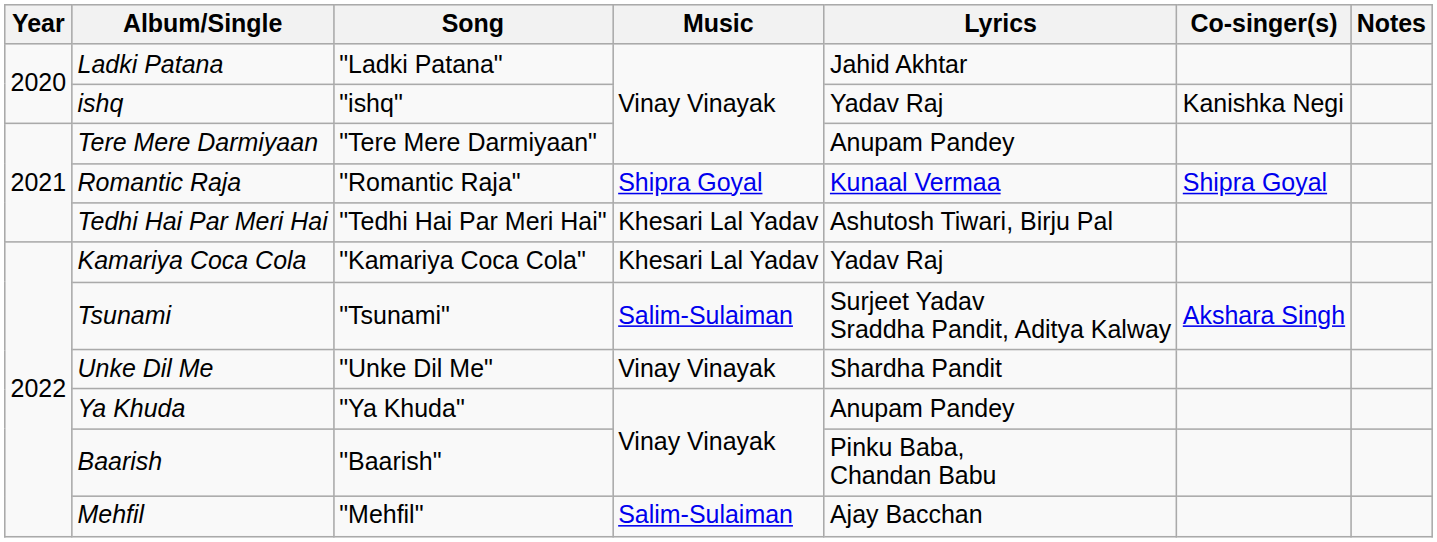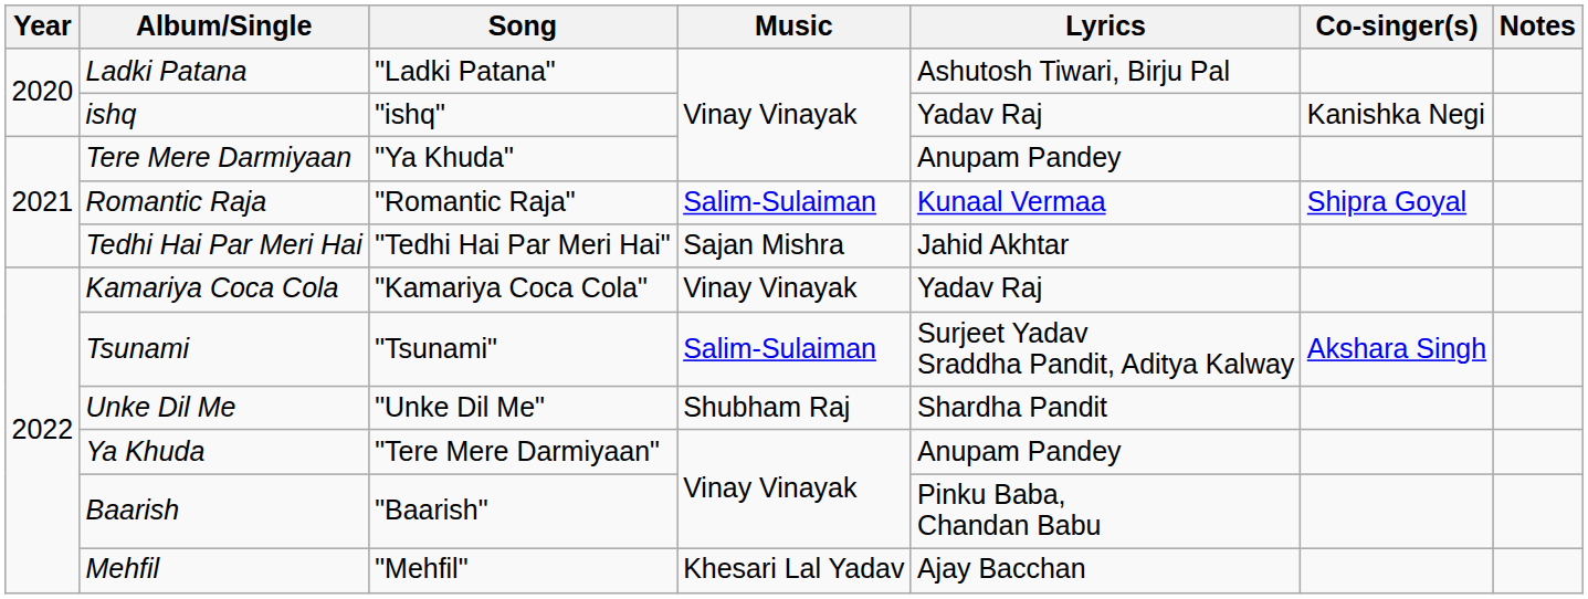 <table class="wikitable sortable">
 <tr>
 <th>Year</th>
 <th>Album/Single</th>
 <th>Song</th>
 <th>Music</th>
 <th>Lyrics</th>
 <th>Co-singer(s)</th>
 <th>Notes</th>
 </tr>
 <tr>
 <td rowspan="2">2020</td>
 <td><em>Ladki Patana</em></td>
 <td>"Ladki Patana"</td>
 <td rowspan="3">Vinay Vinayak</td>
-<td>Jahid Akhtar</td>
+<td>Ashutosh Tiwari, Birju Pal</td>
 <td></td>
 <td></td>
 </tr>
 <tr>
 <td><em>ishq</em></td>
 <td>"ishq"</td>
 <td>Yadav Raj</td>
 <td>Kanishka Negi</td>
 <td></td>
 </tr>
 <tr>
 <td rowspan="3">2021</td>
 <td><em>Tere Mere Darmiyaan</em></td>
-<td>"Tere Mere Darmiyaan"</td>
+<td>"Ya Khuda"</td>
 <td>Anupam Pandey</td>
 <td></td>
 <td></td>
 </tr>
 <tr>
 <td><em>Romantic Raja</em></td>
 <td>"Romantic Raja"</td>
-<td><a href='#'>Shipra Goyal</a></td>
+<td><a href='#'>Salim-Sulaiman</a></td>
 <td><a href='#'>Kunaal Vermaa</a></td>
 <td><a href='#'>Shipra Goyal</a></td>
 <td></td>
 </tr>
 <tr>
 <td><em>Tedhi Hai Par Meri Hai</em></td>
 <td>"Tedhi Hai Par Meri Hai"</td>
-<td>Khesari Lal Yadav</td>
-<td>Ashutosh Tiwari, Birju Pal</td>
+<td>Sajan Mishra</td>
+<td>Jahid Akhtar</td>
 <td></td>
 <td></td>
 </tr>
 <tr>
 <td rowspan="6">2022</td>
 <td><em>Kamariya Coca Cola</em></td>
 <td>"Kamariya Coca Cola"</td>
-<td>Khesari Lal Yadav</td>
+<td>Vinay Vinayak</td>
 <td>Yadav Raj</td>
 <td></td>
 <td></td>
 </tr>
 <tr>
 <td><em>Tsunami</em></td>
 <td>"Tsunami"</td>
 <td><a href='#'>Salim-Sulaiman</a></td>
 <td>Surjeet Yadav<br>Sraddha Pandit, Aditya Kalway</td>
 <td><a href='#'>Akshara Singh</a></td>
 <td></td>
 </tr>
 <tr>
 <td><em>Unke Dil Me</em></td>
 <td>"Unke Dil Me"</td>
-<td>Vinay Vinayak</td>
+<td>Shubham Raj</td>
 <td>Shardha Pandit</td>
 <td></td>
 <td></td>
 </tr>
 <tr>
 <td><em>Ya Khuda</em></td>
-<td>"Ya Khuda"</td>
+<td>"Tere Mere Darmiyaan"</td>
 <td rowspan="2">Vinay Vinayak</td>
 <td>Anupam Pandey</td>
 <td></td>
 <td></td>
 </tr>
 <tr>
 <td><em>Baarish</em></td>
 <td>"Baarish"</td>
 <td>Pinku Baba,<br>Chandan Babu</td>
 <td></td>
 <td></td>
 </tr>
 <tr>
 <td><em>Mehfil</em></td>
 <td>"Mehfil"</td>
-<td><a href='#'>Salim-Sulaiman</a></td>
+<td>Khesari Lal Yadav</td>
 <td>Ajay Bacchan</td>
 <td></td>
 <td></td>
 </tr>
 </table>
